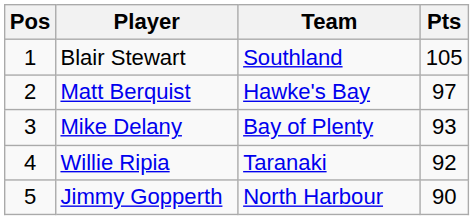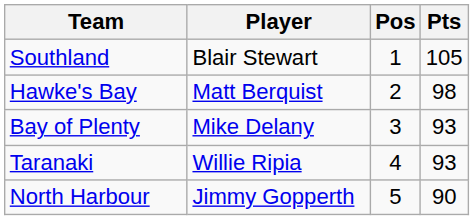 <table class="wikitable" style="text-align:center">
 <tr>
+<th width=125>Team</th>
+<th width=125>Player</th>
 <th width=20 abbr="Position">Pos</th>
-<th width=125>Player</th>
-<th width=125>Team</th>
 <th width=20>Pts</th>
 </tr>
 <tr>
+<td style="text-align:left"><a href='#'>Southland</a></td>
+<td style="text-align:left">Blair Stewart</td>
 <td>1</td>
-<td style="text-align:left">Blair Stewart</td>
-<td style="text-align:left"><a href='#'>Southland</a></td>
 <td>105</td>
 </tr>
 <tr>
+<td style="text-align:left"><a href='#'>Hawke's Bay</a></td>
+<td style="text-align:left"><a href='#'>Matt Berquist</a></td>
 <td>2</td>
-<td style="text-align:left"><a href='#'>Matt Berquist</a></td>
-<td style="text-align:left"><a href='#'>Hawke's Bay</a></td>
-<td>97</td>
+<td>98</td>
 </tr>
 <tr>
+<td style="text-align:left"><a href='#'>Bay of Plenty</a></td>
+<td style="text-align:left"><a href='#'>Mike Delany</a></td>
 <td>3</td>
-<td style="text-align:left"><a href='#'>Mike Delany</a></td>
-<td style="text-align:left"><a href='#'>Bay of Plenty</a></td>
 <td>93</td>
 </tr>
 <tr>
+<td style="text-align:left"><a href='#'>Taranaki</a></td>
+<td style="text-align:left"><a href='#'>Willie Ripia</a></td>
 <td>4</td>
-<td style="text-align:left"><a href='#'>Willie Ripia</a></td>
-<td style="text-align:left"><a href='#'>Taranaki</a></td>
-<td>92</td>
+<td>93</td>
 </tr>
 <tr>
+<td style="text-align:left"><a href='#'>North Harbour</a></td>
+<td style="text-align:left"><a href='#'>Jimmy Gopperth</a></td>
 <td>5</td>
-<td style="text-align:left"><a href='#'>Jimmy Gopperth</a></td>
-<td style="text-align:left"><a href='#'>North Harbour</a></td>
 <td>90</td>
 </tr>
 </table>
